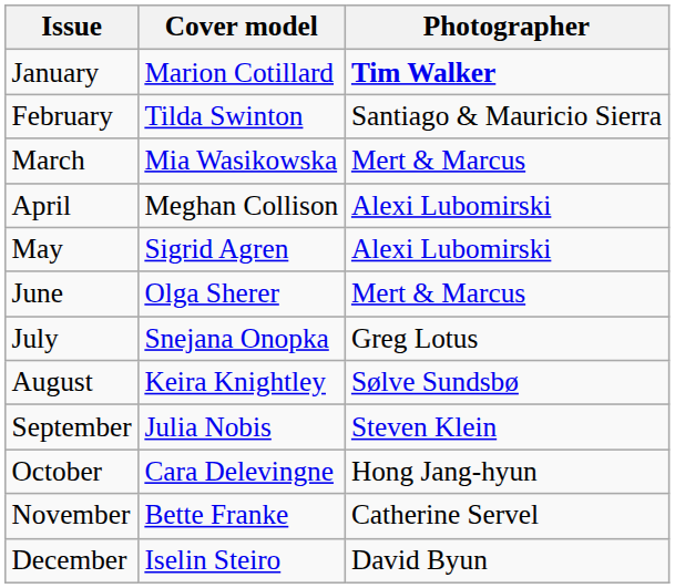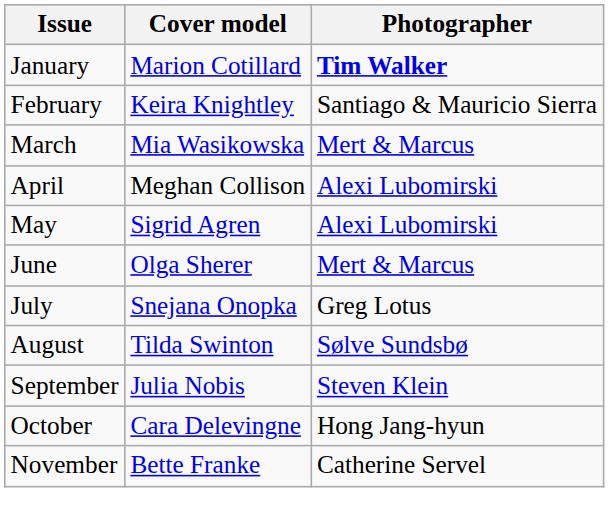 <table class="sortable wikitable">
 <tr>
 <th>Issue</th>
 <th>Cover model</th>
 <th>Photographer</th>
 </tr>
 <tr>
 <td>January</td>
 <td><a href='#'>Marion Cotillard</a></td>
 <td><strong><a href='#'>Tim Walker</a></strong></td>
 </tr>
 <tr>
 <td>February</td>
-<td><a href='#'>Tilda Swinton</a></td>
+<td><a href='#'>Keira Knightley</a></td>
 <td>Santiago & Mauricio Sierra</td>
 </tr>
 <tr>
 <td>March</td>
 <td><a href='#'>Mia Wasikowska</a></td>
 <td><a href='#'>Mert & Marcus</a></td>
 </tr>
 <tr>
 <td>April</td>
 <td>Meghan Collison</td>
 <td><a href='#'>Alexi Lubomirski</a></td>
 </tr>
 <tr>
 <td>May</td>
 <td><a href='#'>Sigrid Agren</a></td>
 <td><a href='#'>Alexi Lubomirski</a></td>
 </tr>
 <tr>
 <td>June</td>
 <td><a href='#'>Olga Sherer</a></td>
 <td><a href='#'>Mert & Marcus</a></td>
 </tr>
 <tr>
 <td>July</td>
 <td><a href='#'>Snejana Onopka</a></td>
 <td>Greg Lotus</td>
 </tr>
 <tr>
 <td>August</td>
-<td><a href='#'>Keira Knightley</a></td>
+<td><a href='#'>Tilda Swinton</a></td>
 <td><a href='#'>Sølve Sundsbø</a></td>
 </tr>
 <tr>
 <td>September</td>
 <td><a href='#'>Julia Nobis</a></td>
 <td><a href='#'>Steven Klein</a></td>
 </tr>
 <tr>
 <td>October</td>
 <td><a href='#'>Cara Delevingne</a></td>
 <td>Hong Jang-hyun</td>
 </tr>
 <tr>
 <td>November</td>
 <td><a href='#'>Bette Franke</a></td>
 <td>Catherine Servel</td>
 </tr>
-<tr>
-<td>December</td>
-<td><a href='#'>Iselin Steiro</a></td>
-<td>David Byun</td>
-</tr>
 </table>
